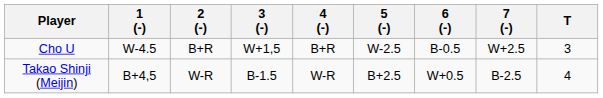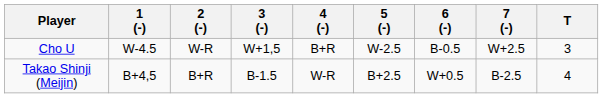 <table class="wikitable" style="text-align:center;">
 <tr>
 <th width=125>Player</th>
 <th width=70>1 <br>(-)</th>
 <th width=70>2 <br>(-)</th>
 <th width=70>3 <br>(-)</th>
 <th width=70>4 <br>(-)</th>
 <th width=70>5 <br>(-)</th>
 <th width=70>6 <br>(-)</th>
 <th width=70>7 <br>(-)</th>
 <th width=70>T</th>
 </tr>
 <tr>
 <td><a href='#'>Cho U</a></td>
 <td>W-4.5</td>
-<td>B+R</td>
+<td>W-R</td>
 <td>W+1,5</td>
 <td>B+R</td>
 <td>W-2.5</td>
 <td>B-0.5</td>
 <td>W+2.5</td>
 <td>3</td>
 </tr>
 <tr>
 <td><a href='#'>Takao Shinji</a> (<a href='#'>Meijin</a>)</td>
 <td>B+4,5</td>
-<td>W-R</td>
+<td>B+R</td>
 <td>B-1.5</td>
 <td>W-R</td>
 <td>B+2.5</td>
 <td>W+0.5</td>
 <td>B-2.5</td>
 <td>4</td>
 </tr>
 </table>
